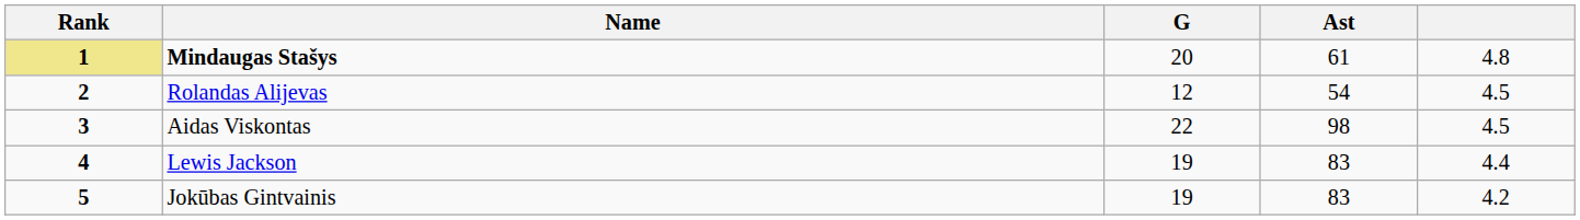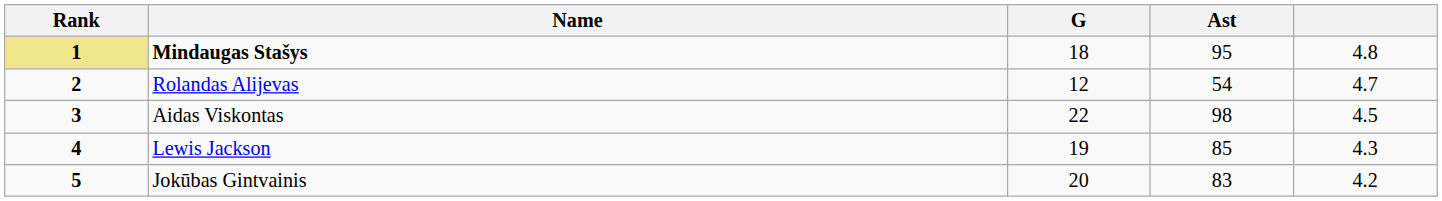 <table class="wikitable" style="width:90%;">
 <tr>
 <th style="width:10%;">Rank</th>
 <th style="width:60%;">Name</th>
 <th style="width:10%;">G</th>
 <th style="width:10%;">Ast</th>
 <th style="width:10%;"></th>
 </tr>
 <tr align=center>
 <td style="background: khaki;"><strong>1</strong></td>
 <td align=left> <strong>Mindaugas Stašys</strong></td>
-<td>20</td>
-<td>61</td>
+<td>18</td>
+<td>95</td>
 <td>4.8</td>
 </tr>
 <tr align=center>
 <td><strong>2</strong></td>
 <td align=left> <a href='#'>Rolandas Alijevas</a></td>
 <td>12</td>
 <td>54</td>
-<td>4.5</td>
+<td>4.7</td>
 </tr>
 <tr align=center>
 <td><strong>3</strong></td>
 <td align=left> Aidas Viskontas</td>
 <td>22</td>
 <td>98</td>
 <td>4.5</td>
 </tr>
 <tr align=center>
 <td><strong>4</strong></td>
 <td align=left> <a href='#'>Lewis Jackson</a></td>
 <td>19</td>
-<td>83</td>
-<td>4.4</td>
+<td>85</td>
+<td>4.3</td>
 </tr>
 <tr align=center>
 <td><strong>5</strong></td>
 <td align=left> Jokūbas Gintvainis</td>
-<td>19</td>
+<td>20</td>
 <td>83</td>
 <td>4.2</td>
 </tr>
 </table>
